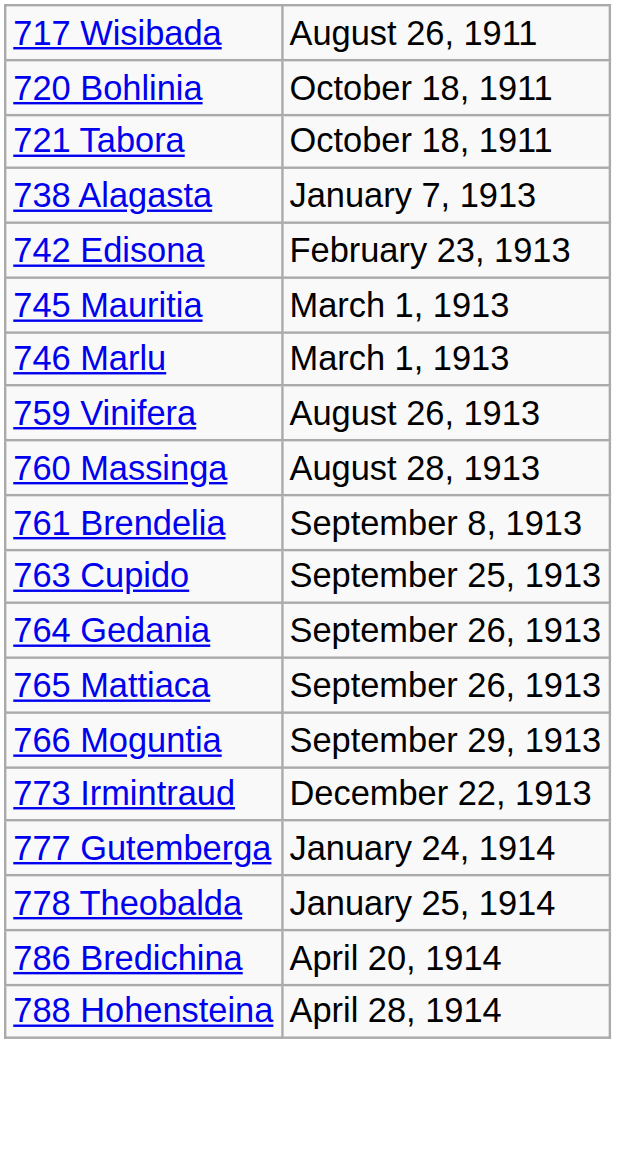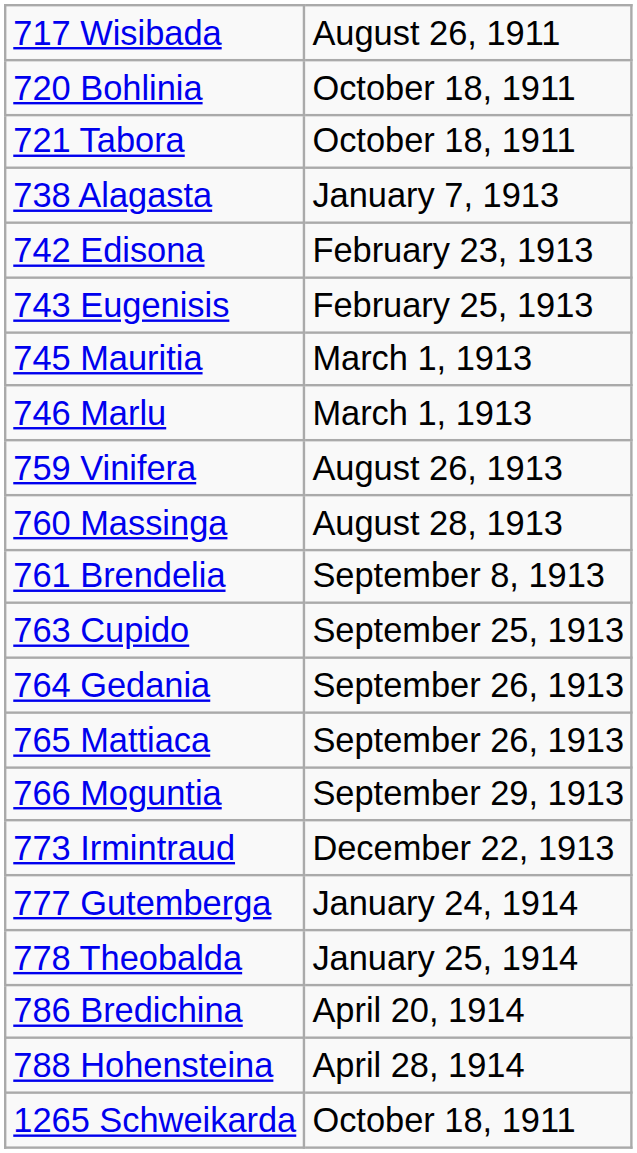 <table class="wikitable floatright" style="font-size: 0.9em;">
 <tr>
 <td><a href='#'>717 Wisibada</a></td>
 <td>August 26, 1911</td>
 </tr>
 <tr>
 <td><a href='#'>720 Bohlinia</a></td>
 <td>October 18, 1911</td>
 </tr>
 <tr>
 <td><a href='#'>721 Tabora</a></td>
 <td>October 18, 1911</td>
 </tr>
 <tr>
 <td><a href='#'>738 Alagasta</a></td>
 <td>January 7, 1913</td>
 </tr>
 <tr>
 <td><a href='#'>742 Edisona</a></td>
 <td>February 23, 1913</td>
+</tr>
+<tr>
+<td><a href='#'>743 Eugenisis</a></td>
+<td>February 25, 1913</td>
 </tr>
 <tr>
 <td><a href='#'>745 Mauritia</a></td>
 <td>March 1, 1913</td>
 </tr>
 <tr>
 <td><a href='#'>746 Marlu</a></td>
 <td>March 1, 1913</td>
 </tr>
 <tr>
 <td><a href='#'>759 Vinifera</a></td>
 <td>August 26, 1913</td>
 </tr>
 <tr>
 <td><a href='#'>760 Massinga</a></td>
 <td>August 28, 1913</td>
 </tr>
 <tr>
 <td><a href='#'>761 Brendelia</a></td>
 <td>September 8, 1913</td>
 </tr>
 <tr>
 <td><a href='#'>763 Cupido</a></td>
 <td>September 25, 1913</td>
 </tr>
 <tr>
 <td><a href='#'>764 Gedania</a></td>
 <td>September 26, 1913</td>
 </tr>
 <tr>
 <td><a href='#'>765 Mattiaca</a></td>
 <td>September 26, 1913</td>
 </tr>
 <tr>
 <td><a href='#'>766 Moguntia</a></td>
 <td>September 29, 1913</td>
 </tr>
 <tr>
 <td><a href='#'>773 Irmintraud</a></td>
 <td>December 22, 1913</td>
 </tr>
 <tr>
 <td><a href='#'>777 Gutemberga</a></td>
 <td>January 24, 1914</td>
 </tr>
 <tr>
 <td><a href='#'>778 Theobalda</a></td>
 <td>January 25, 1914</td>
 </tr>
 <tr>
 <td><a href='#'>786 Bredichina</a></td>
 <td>April 20, 1914</td>
 </tr>
 <tr>
 <td><a href='#'>788 Hohensteina</a></td>
 <td>April 28, 1914</td>
 </tr>
+<tr>
+<td><a href='#'>1265 Schweikarda</a></td>
+<td>October 18, 1911</td>
+</tr>
 </table>
